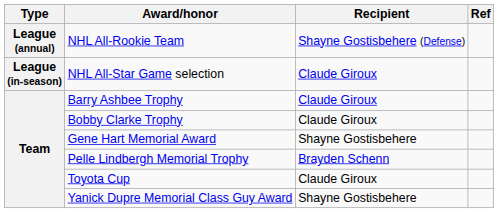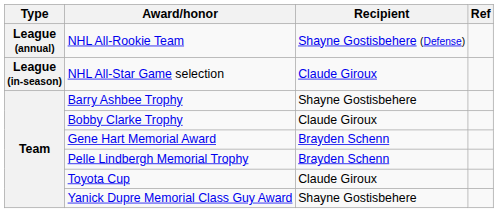 <table class="wikitable">
 <tr>
 <th scope="col">Type</th>
 <th scope="col">Award/honor</th>
 <th scope="col">Recipient</th>
 <th scope="col">Ref</th>
 </tr>
 <tr>
 <th scope="row">League<br><small>(annual)</small></th>
 <td><a href='#'>NHL All-Rookie Team</a></td>
 <td><a href='#'>Shayne Gostisbehere</a> <small>(<a href='#'>Defense</a>)</small></td>
 <td></td>
 </tr>
 <tr>
 <th scope="row">League<br><small>(in-season)</small></th>
 <td><a href='#'>NHL All-Star Game</a> selection</td>
 <td><a href='#'>Claude Giroux</a></td>
 <td></td>
 </tr>
 <tr>
 <th scope="row" rowspan="6">Team</th>
 <td><a href='#'>Barry Ashbee Trophy</a></td>
-<td><a href='#'>Claude Giroux</a></td>
+<td>Shayne Gostisbehere</td>
 <td></td>
 </tr>
 <tr>
 <td><a href='#'>Bobby Clarke Trophy</a></td>
 <td>Claude Giroux</td>
 <td></td>
 </tr>
 <tr>
 <td><a href='#'>Gene Hart Memorial Award</a></td>
-<td>Shayne Gostisbehere</td>
+<td><a href='#'>Brayden Schenn</a></td>
 <td></td>
 </tr>
 <tr>
 <td><a href='#'>Pelle Lindbergh Memorial Trophy</a></td>
 <td><a href='#'>Brayden Schenn</a></td>
 <td></td>
 </tr>
 <tr>
 <td><a href='#'>Toyota Cup</a></td>
 <td>Claude Giroux</td>
 <td></td>
 </tr>
 <tr>
 <td><a href='#'>Yanick Dupre Memorial Class Guy Award</a></td>
 <td>Shayne Gostisbehere</td>
 <td></td>
 </tr>
 </table>
